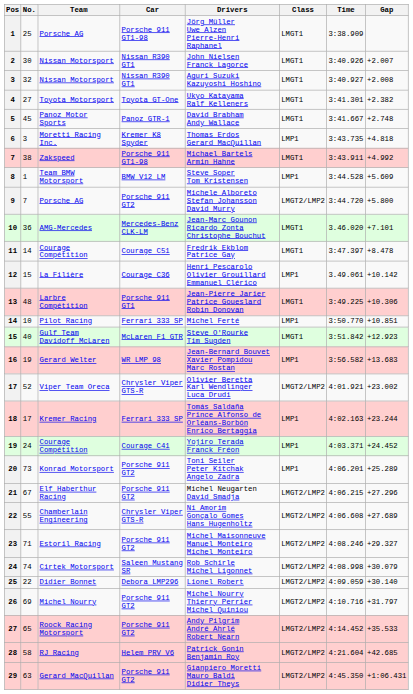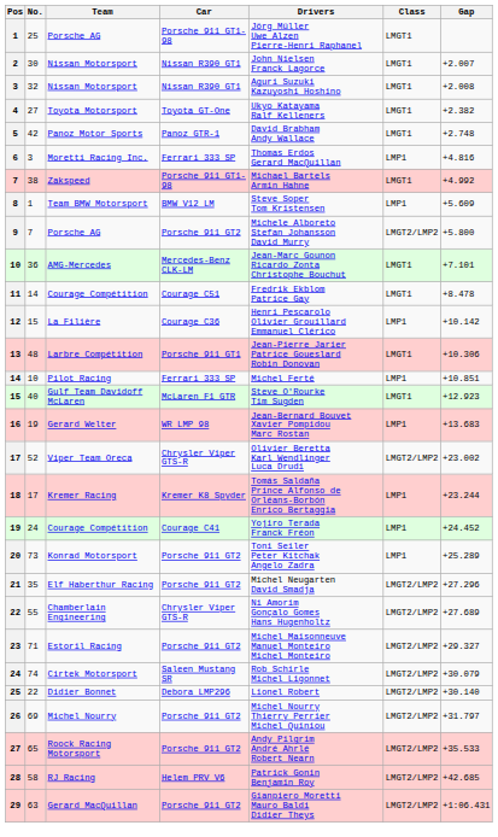 <table class="wikitable" style="font-size: 85%;">
 <tr>
 <th>Pos</th>
 <th>No.</th>
 <th>Team</th>
 <th>Car</th>
 <th>Drivers</th>
 <th>Class</th>
-<th>Time</th>
 <th>Gap</th>
 </tr>
 <tr>
 <th>1</th>
 <td>25</td>
 <td><a href='#'>Porsche AG</a></td>
 <td><a href='#'>Porsche 911 GT1-98</a></td>
 <td> <a href='#'>Jörg Müller</a><br> <a href='#'>Uwe Alzen</a><br> <a href='#'>Pierre-Henri Raphanel</a></td>
 <td>LMGT1</td>
-<td>3:38.909</td>
 <td></td>
 </tr>
 <tr>
 <th>2</th>
 <td>30</td>
 <td><a href='#'>Nissan Motorsport</a></td>
 <td><a href='#'>Nissan R390 GT1</a></td>
 <td> <a href='#'>John Nielsen</a><br> <a href='#'>Franck Lagorce</a></td>
 <td>LMGT1</td>
-<td>3:40.926</td>
 <td>+2.007</td>
 </tr>
 <tr>
 <th>3</th>
 <td>32</td>
 <td><a href='#'>Nissan Motorsport</a></td>
 <td><a href='#'>Nissan R390 GT1</a></td>
 <td> <a href='#'>Aguri Suzuki</a><br> <a href='#'>Kazuyoshi Hoshino</a></td>
 <td>LMGT1</td>
-<td>3:40.927</td>
 <td>+2.008</td>
 </tr>
 <tr>
 <th>4</th>
 <td>27</td>
 <td><a href='#'>Toyota Motorsport</a></td>
 <td><a href='#'>Toyota GT-One</a></td>
 <td> <a href='#'>Ukyo Katayama</a><br> <a href='#'>Ralf Kelleners</a></td>
 <td>LMGT1</td>
-<td>3:41.301</td>
 <td>+2.382</td>
 </tr>
 <tr>
 <th>5</th>
-<td>45</td>
+<td>42</td>
 <td><a href='#'>Panoz Motor Sports</a></td>
 <td><a href='#'>Panoz GTR-1</a></td>
 <td> <a href='#'>David Brabham</a><br> <a href='#'>Andy Wallace</a></td>
 <td>LMGT1</td>
-<td>3:41.667</td>
 <td>+2.748</td>
 </tr>
 <tr>
 <th>6</th>
 <td>3</td>
 <td><a href='#'>Moretti Racing Inc.</a></td>
-<td><a href='#'>Kremer K8 Spyder</a></td>
+<td><a href='#'>Ferrari 333 SP</a></td>
 <td> <a href='#'>Thomas Erdos</a><br> <a href='#'>Gerard MacQuillan</a></td>
 <td>LMP1</td>
-<td>3:43.735</td>
-<td>+4.818</td>
+<td>+4.816</td>
 </tr>
 <tr style="background:#ffcfcf;">
 <td style="text-align:center;"><strong>7</strong></td>
 <td>38</td>
 <td><a href='#'>Zakspeed</a></td>
 <td><a href='#'>Porsche 911 GT1-98</a></td>
 <td> <a href='#'>Michael Bartels</a><br> <a href='#'>Armin Hahne</a></td>
 <td>LMGT1</td>
-<td>3:43.911</td>
 <td>+4.992</td>
 </tr>
 <tr>
 <th>8</th>
 <td>1</td>
 <td><a href='#'>Team BMW Motorsport</a></td>
 <td><a href='#'>BMW V12 LM</a></td>
 <td> <a href='#'>Steve Soper</a><br> <a href='#'>Tom Kristensen</a></td>
 <td>LMP1</td>
-<td>3:44.528</td>
 <td>+5.609</td>
 </tr>
 <tr>
 <th>9</th>
 <td>7</td>
 <td><a href='#'>Porsche AG</a></td>
 <td><a href='#'>Porsche 911 GT2</a></td>
 <td> <a href='#'>Michele Alboreto</a><br> <a href='#'>Stefan Johansson</a><br> <a href='#'>David Murry</a></td>
 <td>LMGT2/LMP2</td>
-<td>3:44.720</td>
 <td>+5.800</td>
 </tr>
 <tr style="background:#dfffdf;">
 <td style="text-align:center;"><strong>10</strong></td>
 <td>36</td>
 <td><a href='#'>AMG-Mercedes</a></td>
 <td><a href='#'>Mercedes-Benz CLK-LM</a></td>
 <td> <a href='#'>Jean-Marc Gounon</a><br> <a href='#'>Ricardo Zonta</a><br> <a href='#'>Christophe Bouchut</a></td>
 <td>LMGT1</td>
-<td>3.46.020</td>
 <td>+7.101</td>
 </tr>
 <tr>
 <th>11</th>
 <td>14</td>
 <td><a href='#'>Courage Compétition</a></td>
 <td><a href='#'>Courage C51</a></td>
 <td> <a href='#'>Fredrik Ekblom</a><br> <a href='#'>Patrice Gay</a></td>
 <td>LMGT1</td>
-<td>3:47.397</td>
 <td>+8.478</td>
 </tr>
 <tr>
 <th>12</th>
 <td>15</td>
 <td><a href='#'>La Filière</a></td>
 <td><a href='#'>Courage C36</a></td>
 <td> <a href='#'>Henri Pescarolo</a><br> <a href='#'>Olivier Grouillard</a><br> <a href='#'>Emmanuel Clérico</a></td>
 <td>LMP1</td>
-<td>3.49.061</td>
 <td>+10.142</td>
 </tr>
 <tr style="background:#ffcfcf;">
 <td style="text-align:center;"><strong>13</strong></td>
 <td>48</td>
 <td><a href='#'>Larbre Compétition</a></td>
 <td><a href='#'>Porsche 911 GT1</a></td>
 <td> <a href='#'>Jean-Pierre Jarier</a><br> <a href='#'>Patrice Goueslard</a><br> <a href='#'>Robin Donovan</a></td>
 <td>LMGT1</td>
-<td>3:49.225</td>
 <td>+10.306</td>
 </tr>
 <tr>
 <th>14</th>
 <td>10</td>
 <td><a href='#'>Pilot Racing</a></td>
 <td><a href='#'>Ferrari 333 SP</a></td>
 <td> <a href='#'>Michel Ferté</a></td>
 <td>LMP1</td>
-<td>3:50.770</td>
 <td>+10.851</td>
 </tr>
 <tr style="background:#dfffdf;">
 <td style="text-align:center;"><strong>15</strong></td>
 <td>40</td>
 <td><a href='#'>Gulf Team Davidoff McLaren</a></td>
 <td><a href='#'>McLaren F1 GTR</a></td>
 <td> <a href='#'>Steve O'Rourke</a><br> <a href='#'>Tim Sugden</a></td>
 <td>LMGT1</td>
-<td>3:51.842</td>
 <td>+12.923</td>
 </tr>
 <tr style="background:#ffcfcf;">
 <td style="text-align:center;"><strong>16</strong></td>
 <td>19</td>
 <td><a href='#'>Gerard Welter</a></td>
 <td><a href='#'>WR LMP 98</a></td>
 <td> <a href='#'>Jean-Bernard Bouvet</a><br> <a href='#'>Xavier Pompidou</a><br> <a href='#'>Marc Rostan</a></td>
 <td>LMP1</td>
-<td>3:56.582</td>
 <td>+13.683</td>
 </tr>
 <tr>
 <th>17</th>
 <td>52</td>
 <td><a href='#'>Viper Team Oreca</a></td>
 <td><a href='#'>Chrysler Viper GTS-R</a></td>
 <td> <a href='#'>Olivier Beretta</a><br> <a href='#'>Karl Wendlinger</a><br> <a href='#'>Luca Drudi</a></td>
 <td>LMGT2/LMP2</td>
-<td>4:01.921</td>
 <td>+23.002</td>
 </tr>
 <tr style="background:#ffcfcf;">
 <td style="text-align:center;"><strong>18</strong></td>
 <td>17</td>
 <td><a href='#'>Kremer Racing</a></td>
-<td><a href='#'>Ferrari 333 SP</a></td>
+<td><a href='#'>Kremer K8 Spyder</a></td>
 <td> <a href='#'>Tomás Saldaña</a><br> <a href='#'>Prince Alfonso de Orléans-Borbón</a><br> <a href='#'>Enrico Bertaggia</a></td>
 <td>LMP1</td>
-<td>4:02.163</td>
 <td>+23.244</td>
 </tr>
 <tr style="background:#dfffdf;">
 <td style="text-align:center;"><strong>19</strong></td>
 <td>24</td>
 <td><a href='#'>Courage Compétition</a></td>
 <td><a href='#'>Courage C41</a></td>
 <td> <a href='#'>Yojiro Terada</a><br> <a href='#'>Franck Fréon</a></td>
 <td>LMP1</td>
-<td>4:03.371</td>
 <td>+24.452</td>
 </tr>
 <tr>
 <th>20</th>
 <td>73</td>
 <td><a href='#'>Konrad Motorsport</a></td>
 <td><a href='#'>Porsche 911 GT2</a></td>
 <td> <a href='#'>Toni Seiler</a><br> <a href='#'>Peter Kitchak</a><br> <a href='#'>Angelo Zadra</a></td>
 <td>LMP1</td>
-<td>4:06.201</td>
 <td>+25.289</td>
 </tr>
 <tr>
 <th>21</th>
-<td>67</td>
+<td>35</td>
 <td><a href='#'>Elf Haberthur Racing</a></td>
 <td><a href='#'>Porsche 911 GT2</a></td>
 <td> Michel Neugarten<br> <a href='#'>David Smadja</a></td>
 <td>LMGT2/LMP2</td>
-<td>4:06.215</td>
 <td>+27.296</td>
 </tr>
 <tr>
 <th>22</th>
 <td>55</td>
 <td><a href='#'>Chamberlain Engineering</a></td>
 <td><a href='#'>Chrysler Viper GTS-R</a></td>
 <td> <a href='#'>Ni Amorim</a><br> <a href='#'>Gonçalo Gomes</a><br> <a href='#'>Hans Hugenholtz</a></td>
 <td>LMGT2/LMP2</td>
-<td>4:06.608</td>
 <td>+27.689</td>
 </tr>
 <tr>
 <th>23</th>
 <td>71</td>
 <td><a href='#'>Estoril Racing</a></td>
 <td><a href='#'>Porsche 911 GT2</a></td>
 <td> <a href='#'>Michel Maisonneuve</a><br> <a href='#'>Manuel Monteiro</a><br> <a href='#'>Michel Monteiro</a></td>
 <td>LMGT2/LMP2</td>
-<td>4:08.246</td>
 <td>+29.327</td>
 </tr>
 <tr>
 <th>24</th>
 <td>74</td>
 <td><a href='#'>Cirtek Motorsport</a></td>
 <td><a href='#'>Saleen Mustang SR</a></td>
 <td> <a href='#'>Rob Schirle</a><br> <a href='#'>Michel Ligonnet</a></td>
 <td>LMGT2/LMP2</td>
-<td>4:08.998</td>
 <td>+30.079</td>
 </tr>
 <tr>
 <th>25</th>
 <td>22</td>
 <td><a href='#'>Didier Bonnet</a></td>
 <td><a href='#'>Debora LMP296</a></td>
 <td> <a href='#'>Lionel Robert</a></td>
 <td>LMGT2/LMP2</td>
-<td>4:09.059</td>
 <td>+30.140</td>
 </tr>
 <tr>
 <th>26</th>
 <td>69</td>
 <td><a href='#'>Michel Nourry</a></td>
 <td><a href='#'>Porsche 911 GT2</a></td>
 <td> <a href='#'>Michel Nourry</a><br> <a href='#'>Thierry Perrier</a><br> <a href='#'>Michel Quiniou</a></td>
 <td>LMGT2/LMP2</td>
-<td>4:10.716</td>
 <td>+31.797</td>
 </tr>
 <tr style="background:#ffcfcf;">
 <td style="text-align:center;"><strong>27</strong></td>
 <td>65</td>
 <td><a href='#'>Roock Racing Motorsport</a></td>
 <td><a href='#'>Porsche 911 GT2</a></td>
 <td> <a href='#'>Andy Pilgrim</a><br> <a href='#'>André Ahrlé</a><br> <a href='#'>Robert Nearn</a></td>
 <td>LMGT2/LMP2</td>
-<td>4:14.452</td>
 <td>+35.533</td>
 </tr>
 <tr style="background:#ffcfcf;">
 <td style="text-align:center;"><strong>28</strong></td>
 <td>58</td>
 <td><a href='#'>RJ Racing</a></td>
 <td><a href='#'>Helem PRV V6</a></td>
 <td> <a href='#'>Patrick Gonin</a><br> <a href='#'>Benjamin Roy</a></td>
 <td>LMGT2/LMP2</td>
-<td>4:21.604</td>
 <td>+42.685</td>
 </tr>
 <tr style="background:#ffcfcf;">
 <td style="text-align:center;"><strong>29</strong></td>
 <td>63</td>
 <td><a href='#'>Gerard MacQuillan</a></td>
 <td><a href='#'>Porsche 911 GT2</a></td>
 <td> <a href='#'>Gianpiero Moretti</a><br> <a href='#'>Mauro Baldi</a><br> <a href='#'>Didier Theys</a></td>
 <td>LMGT2/LMP2</td>
-<td>4:45.350</td>
 <td>+1:06.431</td>
 </tr>
 </table>
